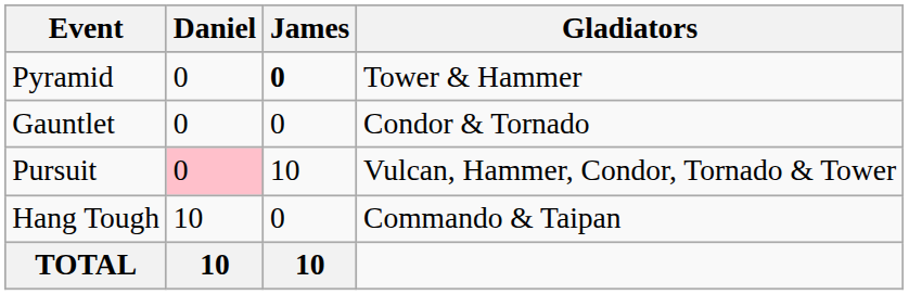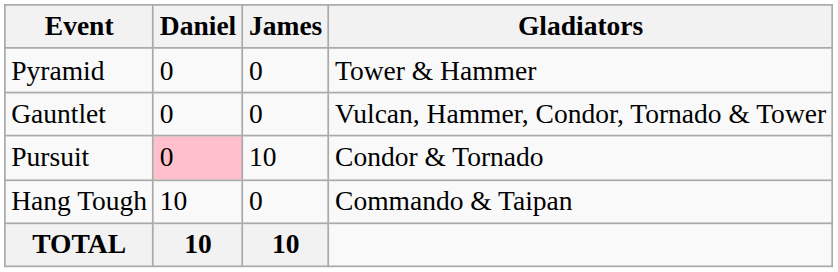 <table class="wikitable">
 <tr>
 <th>Event</th>
 <th>Daniel</th>
 <th>James</th>
 <th>Gladiators</th>
 </tr>
 <tr>
 <td>Pyramid</td>
 <td>0</td>
-<td><strong>0</strong></td>
+<td>0</td>
 <td>Tower & Hammer</td>
 </tr>
 <tr>
 <td>Gauntlet</td>
 <td>0</td>
 <td>0</td>
-<td>Condor & Tornado</td>
+<td>Vulcan, Hammer, Condor, Tornado & Tower</td>
 </tr>
 <tr>
 <td>Pursuit</td>
 <td style="background: pink;">0</td>
 <td>10</td>
-<td>Vulcan, Hammer, Condor, Tornado & Tower</td>
+<td>Condor & Tornado</td>
 </tr>
 <tr>
 <td>Hang Tough</td>
 <td>10</td>
 <td>0</td>
 <td>Commando & Taipan</td>
 </tr>
 <tr>
 <th>TOTAL</th>
 <th>10</th>
 <th>10</th>
 </tr>
 </table>
